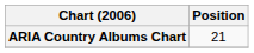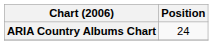 <table class="wikitable sortable plainrowheaders" style="text-align:center">
 <tr>
 <th scope="col">Chart (2006)</th>
 <th scope="col">Position</th>
 </tr>
 <tr>
 <th scope="row">ARIA Country Albums Chart</th>
-<td>21</td>
+<td>24</td>
 </tr>
 <tr>
 </tr>
 </table>
